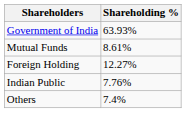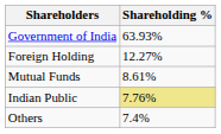 <table class="wikitable">
 <tr>
 <th>Shareholders</th>
 <th>Shareholding %</th>
 </tr>
 <tr>
 <td><a href='#'>Government of India</a></td>
 <td>63.93%</td>
 </tr>
 <tr>
+<td>Foreign Holding</td>
+<td>12.27%</td>
+</tr>
+<tr>
 <td>Mutual Funds</td>
 <td>8.61%</td>
 </tr>
 <tr>
-<td>Foreign Holding</td>
-<td>12.27%</td>
-</tr>
-<tr>
 <td>Indian Public</td>
-<td>7.76%</td>
+<td style="background: khaki;">7.76%</td>
 </tr>
 <tr>
 <td>Others</td>
 <td>7.4%</td>
 </tr>
 </table>
